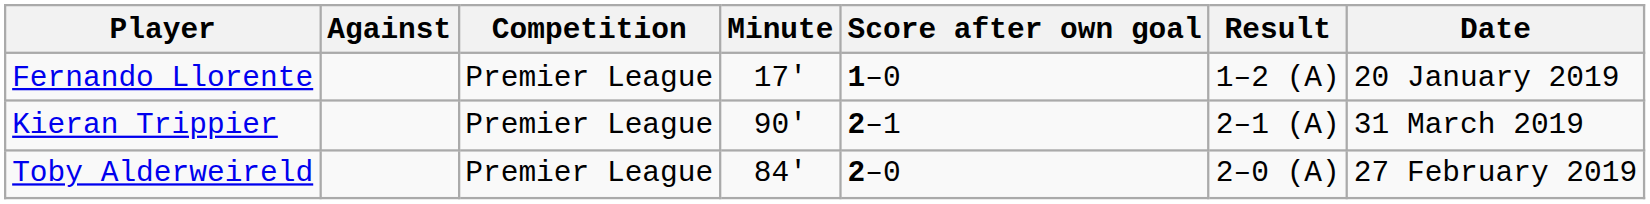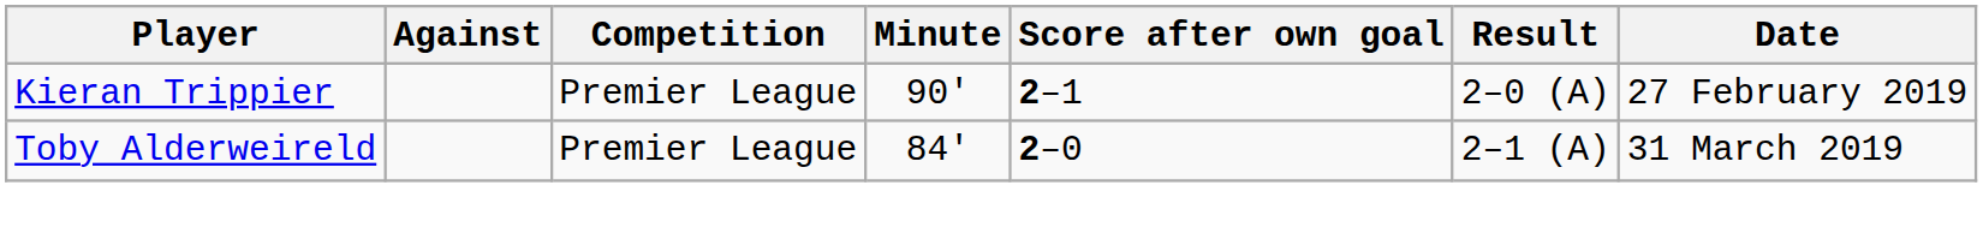 <table class="wikitable sortable">
 <tr>
 <th>Player</th>
 <th>Against</th>
 <th>Competition</th>
 <th>Minute</th>
 <th style="text-align:center">Score after own goal</th>
 <th style="text-align:center">Result</th>
 <th>Date</th>
 </tr>
 <tr>
-<td> <a href='#'>Fernando Llorente</a></td>
-<td></td>
-<td>Premier League</td>
-<td style="text-align:center">17'</td>
-<td><strong>1</strong>–0</td>
-<td>1–2 (A)</td>
-<td>20 January 2019</td>
-</tr>
-<tr>
 <td> <a href='#'>Kieran Trippier</a></td>
 <td></td>
 <td>Premier League</td>
 <td style="text-align:center">90'</td>
 <td><strong>2</strong>–1</td>
-<td>2–1 (A)</td>
-<td>31 March 2019</td>
+<td>2–0 (A)</td>
+<td>27 February 2019</td>
 </tr>
 <tr>
 <td> <a href='#'>Toby Alderweireld</a></td>
 <td></td>
 <td>Premier League</td>
 <td style="text-align:center">84'</td>
 <td><strong>2</strong>–0</td>
-<td>2–0 (A)</td>
-<td>27 February 2019</td>
+<td>2–1 (A)</td>
+<td>31 March 2019</td>
 </tr>
 </table>
